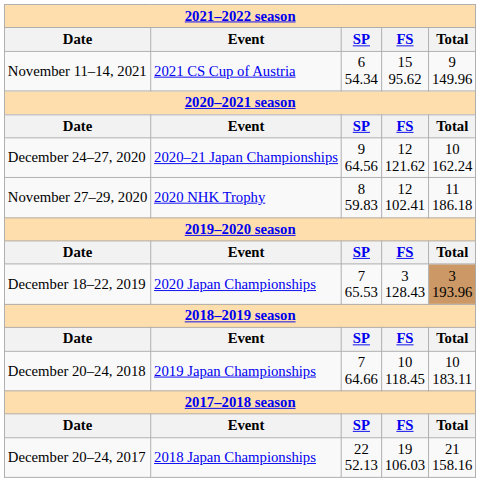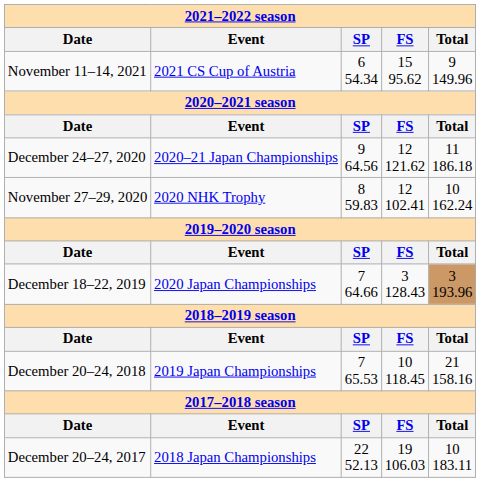 <table class="wikitable">
 <tr>
 <td style="background-color: #ffdead; " colspan=5 align=center><a href='#'><strong>2021–2022 season</strong></a></td>
 </tr>
 <tr>
 <th>Date</th>
 <th>Event</th>
 <th><a href='#'>SP</a></th>
 <th><a href='#'>FS</a></th>
 <th>Total</th>
 </tr>
 <tr>
 <td>November 11–14, 2021</td>
 <td><a href='#'>2021 CS Cup of Austria</a></td>
 <td align=center>6 <br> 54.34</td>
 <td align=center>15 <br> 95.62</td>
 <td align=center>9 <br> 149.96</td>
 </tr>
 <tr>
 <td style="background-color: #ffdead; " colspan=5 align=center><a href='#'><strong>2020–2021 season</strong></a></td>
 </tr>
 <tr>
 <th>Date</th>
 <th>Event</th>
 <th><a href='#'>SP</a></th>
 <th><a href='#'>FS</a></th>
 <th>Total</th>
 </tr>
 <tr>
 <td>December 24–27, 2020</td>
 <td><a href='#'>2020–21 Japan Championships</a></td>
 <td align=center>9 <br> 64.56</td>
 <td align=center>12 <br> 121.62</td>
-<td align=center>10 <br> 162.24</td>
+<td align=center>11 <br> 186.18</td>
 </tr>
 <tr>
 <td>November 27–29, 2020</td>
 <td><a href='#'>2020 NHK Trophy</a></td>
 <td align=center>8 <br> 59.83</td>
 <td align=center>12 <br> 102.41</td>
-<td align=center>11 <br> 186.18</td>
+<td align=center>10 <br> 162.24</td>
 </tr>
 <tr>
 <td style="background-color: #ffdead; " colspan=5 align=center><a href='#'><strong>2019–2020 season</strong></a></td>
 </tr>
 <tr>
 <th>Date</th>
 <th>Event</th>
 <th><a href='#'>SP</a></th>
 <th><a href='#'>FS</a></th>
 <th>Total</th>
 </tr>
 <tr>
 <td>December 18–22, 2019</td>
 <td><a href='#'>2020 Japan Championships</a></td>
-<td align=center>7 <br> 65.53</td>
+<td align=center>7 <br> 64.66</td>
 <td align=center>3 <br> 128.43</td>
 <td align=center bgcolor=cc9966>3 <br> 193.96</td>
 </tr>
 <tr>
 <td style="background-color: #ffdead; " colspan=5 align=center><a href='#'><strong>2018–2019 season</strong></a></td>
 </tr>
 <tr>
 <th>Date</th>
 <th>Event</th>
 <th><a href='#'>SP</a></th>
 <th><a href='#'>FS</a></th>
 <th>Total</th>
 </tr>
 <tr>
 <td>December 20–24, 2018</td>
 <td><a href='#'>2019 Japan Championships</a></td>
-<td align=center>7 <br> 64.66</td>
+<td align=center>7 <br> 65.53</td>
 <td align=center>10 <br> 118.45</td>
-<td align=center>10 <br> 183.11</td>
+<td align=center>21 <br> 158.16</td>
 </tr>
 <tr>
 <td style="background-color: #ffdead; " colspan=5 align=center><a href='#'><strong>2017–2018 season</strong></a></td>
 </tr>
 <tr>
 <th>Date</th>
 <th>Event</th>
 <th><a href='#'>SP</a></th>
 <th><a href='#'>FS</a></th>
 <th>Total</th>
 </tr>
 <tr>
 <td>December 20–24, 2017</td>
 <td><a href='#'>2018 Japan Championships</a></td>
 <td align=center>22 <br> 52.13</td>
 <td align=center>19 <br> 106.03</td>
-<td align=center>21 <br> 158.16</td>
+<td align=center>10 <br> 183.11</td>
 </tr>
 </table>
